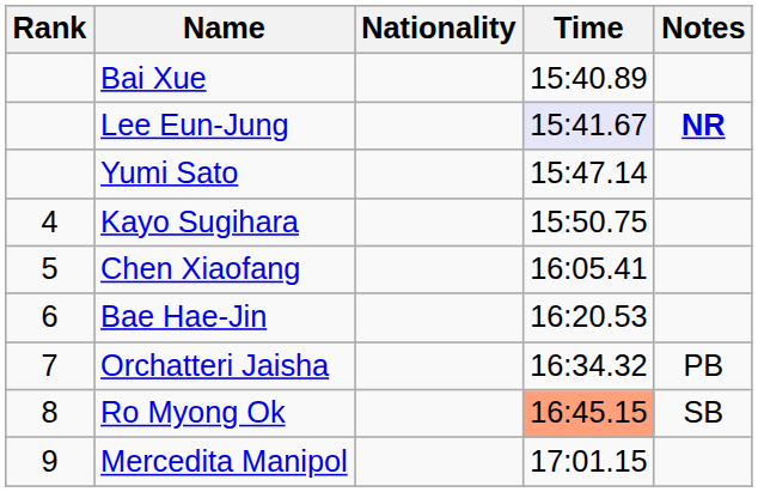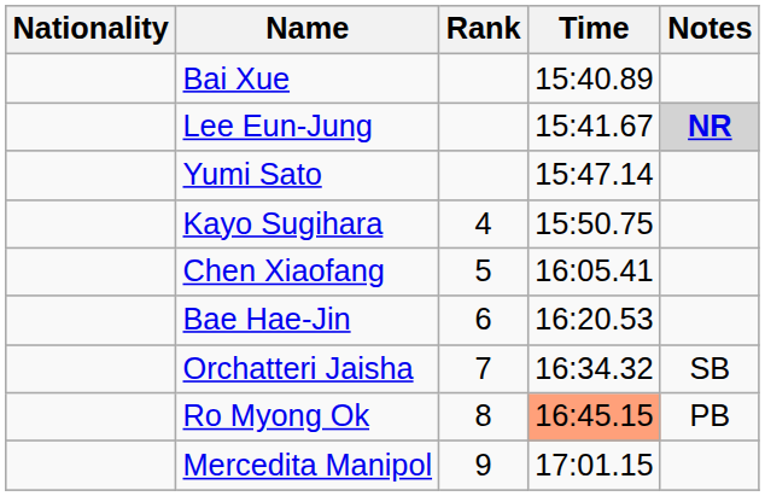 <table class="wikitable sortable" style="text-align:center">
 <tr>
+<th>Nationality</th>
+<th>Name</th>
 <th>Rank</th>
-<th>Name</th>
-<th>Nationality</th>
 <th>Time</th>
 <th>Notes</th>
 </tr>
 <tr>
+<td align=left></td>
+<td align=left><a href='#'>Bai Xue</a></td>
 <td></td>
-<td align=left><a href='#'>Bai Xue</a></td>
-<td align=left></td>
 <td>15:40.89</td>
 <td></td>
 </tr>
 <tr>
+<td align=left></td>
+<td align=left><a href='#'>Lee Eun-Jung</a></td>
 <td></td>
-<td align=left><a href='#'>Lee Eun-Jung</a></td>
-<td align=left></td>
-<td style="background: lavender;">15:41.67</td>
-<td><strong><a href='#'>NR</a></strong></td>
+<td>15:41.67</td>
+<td style="background: lightgrey;"><strong><a href='#'>NR</a></strong></td>
 </tr>
 <tr>
+<td align=left></td>
+<td align=left><a href='#'>Yumi Sato</a></td>
 <td></td>
-<td align=left><a href='#'>Yumi Sato</a></td>
-<td align=left></td>
 <td>15:47.14</td>
 <td></td>
 </tr>
 <tr>
+<td align=left></td>
+<td align=left><a href='#'>Kayo Sugihara</a></td>
 <td>4</td>
-<td align=left><a href='#'>Kayo Sugihara</a></td>
-<td align=left></td>
 <td>15:50.75</td>
 <td></td>
 </tr>
 <tr>
+<td align=left></td>
+<td align=left><a href='#'>Chen Xiaofang</a></td>
 <td>5</td>
-<td align=left><a href='#'>Chen Xiaofang</a></td>
-<td align=left></td>
 <td>16:05.41</td>
 <td></td>
 </tr>
 <tr>
+<td align=left></td>
+<td align=left><a href='#'>Bae Hae-Jin</a></td>
 <td>6</td>
-<td align=left><a href='#'>Bae Hae-Jin</a></td>
-<td align=left></td>
 <td>16:20.53</td>
 <td></td>
 </tr>
 <tr>
+<td align=left></td>
+<td align=left><a href='#'>Orchatteri Jaisha</a></td>
 <td>7</td>
-<td align=left><a href='#'>Orchatteri Jaisha</a></td>
+<td>16:34.32</td>
+<td>SB</td>
+</tr>
+<tr>
 <td align=left></td>
-<td>16:34.32</td>
+<td align=left><a href='#'>Ro Myong Ok</a></td>
+<td>8</td>
+<td style="background: lightsalmon;">16:45.15</td>
 <td>PB</td>
 </tr>
 <tr>
-<td>8</td>
-<td align=left><a href='#'>Ro Myong Ok</a></td>
 <td align=left></td>
-<td style="background: lightsalmon;">16:45.15</td>
-<td>SB</td>
-</tr>
-<tr>
+<td align=left><a href='#'>Mercedita Manipol</a></td>
 <td>9</td>
-<td align=left><a href='#'>Mercedita Manipol</a></td>
-<td align=left></td>
 <td>17:01.15</td>
 <td></td>
 </tr>
 </table>
